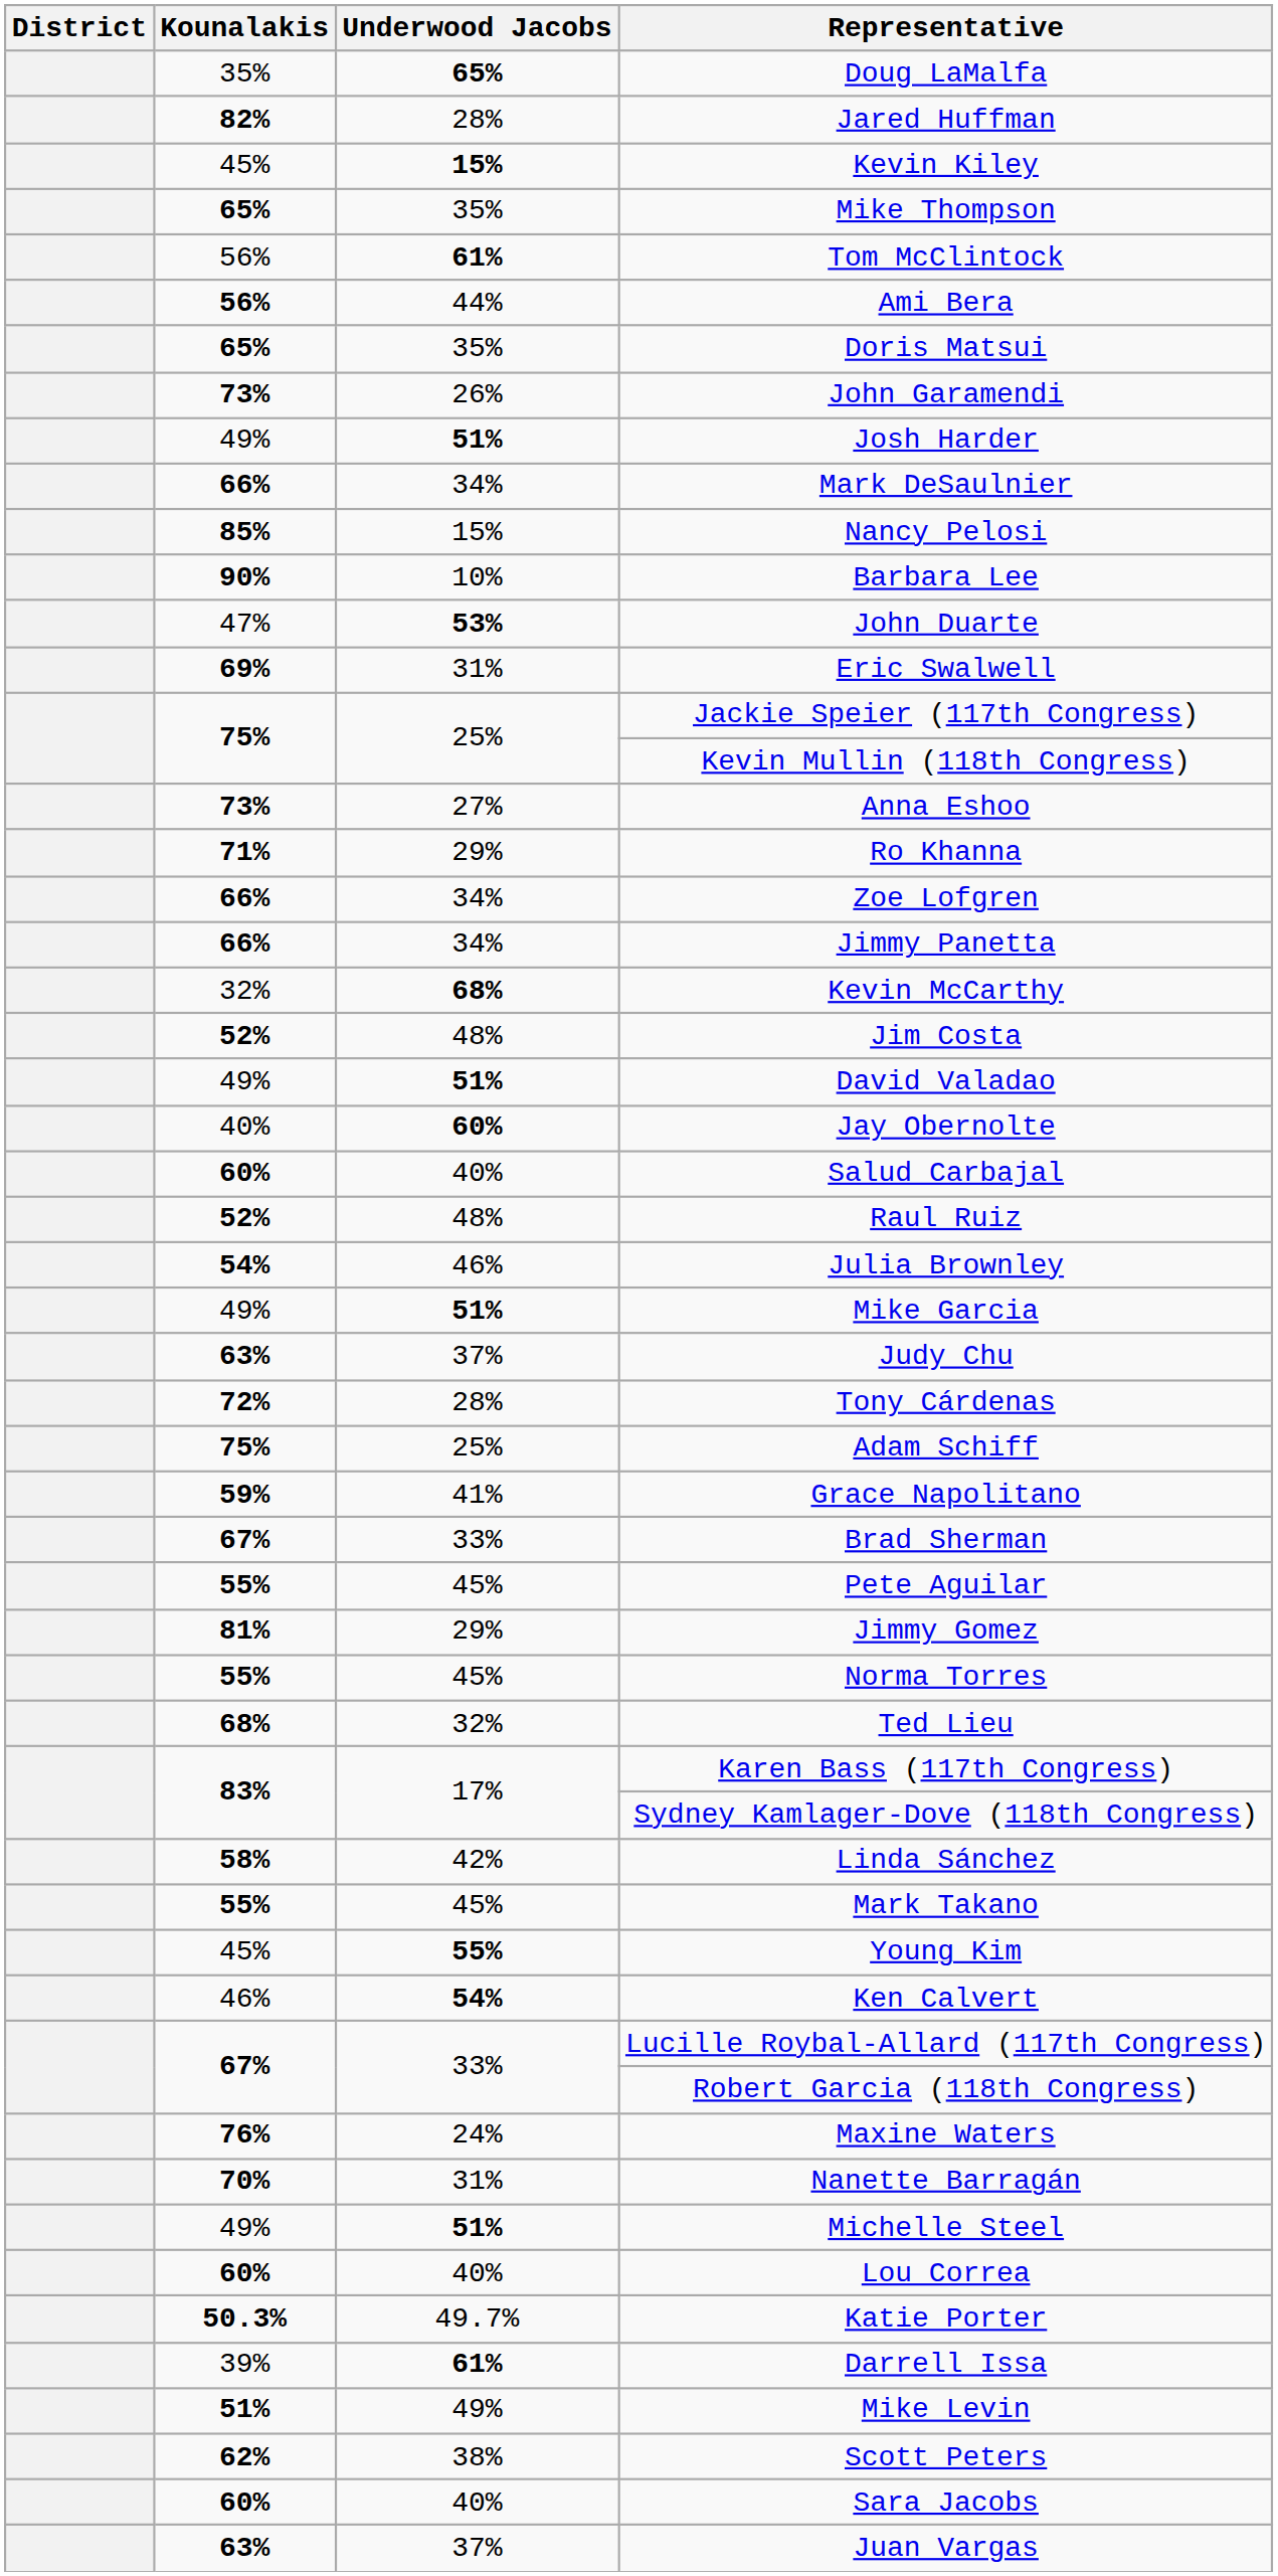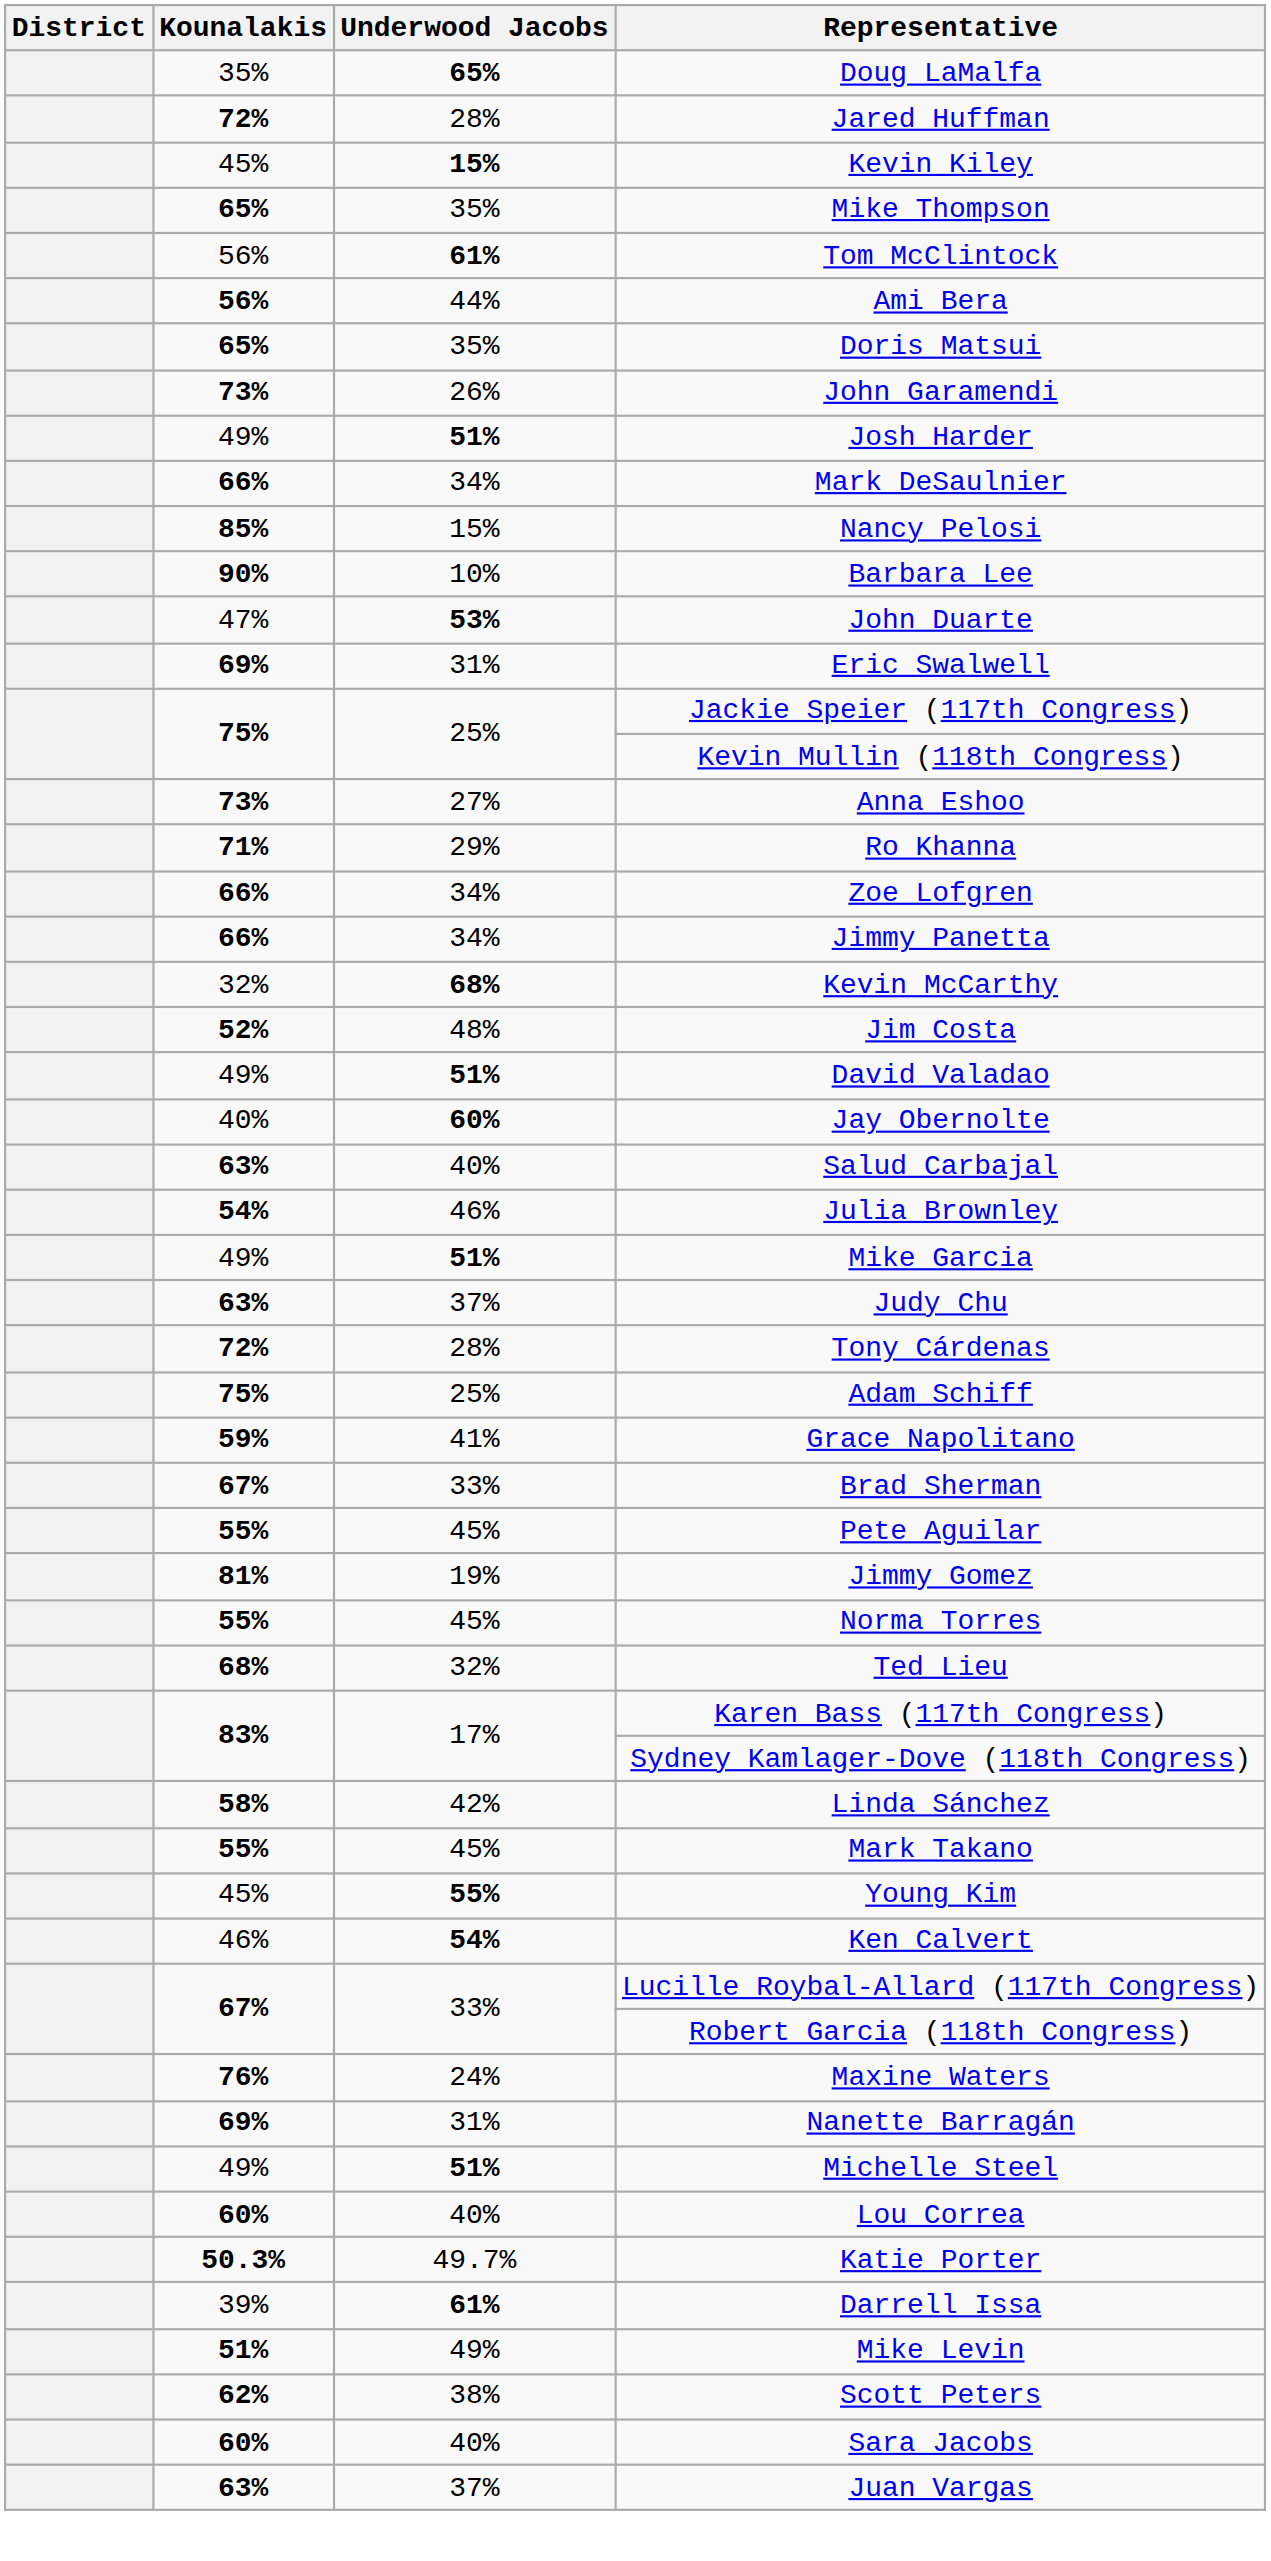 <table class="wikitable sortable">
 <tr>
 <th>District</th>
 <th>Kounalakis</th>
 <th>Underwood Jacobs</th>
 <th>Representative</th>
 </tr>
 <tr align=center>
 <th></th>
 <td>35%</td>
 <td><strong>65%</strong></td>
 <td><a href='#'>Doug LaMalfa</a></td>
 </tr>
 <tr align=center>
 <th></th>
-<td><strong>82%</strong></td>
+<td><strong>72%</strong></td>
 <td>28%</td>
 <td><a href='#'>Jared Huffman</a></td>
 </tr>
 <tr align=center>
 <th></th>
 <td>45%</td>
 <td><strong>15%</strong></td>
 <td><a href='#'>Kevin Kiley</a></td>
 </tr>
 <tr align=center>
 <th></th>
 <td><strong>65%</strong></td>
 <td>35%</td>
 <td><a href='#'>Mike Thompson</a></td>
 </tr>
 <tr align=center>
 <th></th>
 <td>56%</td>
 <td><strong>61%</strong></td>
 <td><a href='#'>Tom McClintock</a></td>
 </tr>
 <tr align=center>
 <th></th>
 <td><strong>56%</strong></td>
 <td>44%</td>
 <td><a href='#'>Ami Bera</a></td>
 </tr>
 <tr align=center>
 <th></th>
 <td><strong>65%</strong></td>
 <td>35%</td>
 <td><a href='#'>Doris Matsui</a></td>
 </tr>
 <tr align=center>
 <th></th>
 <td><strong>73%</strong></td>
 <td>26%</td>
 <td><a href='#'>John Garamendi</a></td>
 </tr>
 <tr align=center>
 <th></th>
 <td>49%</td>
 <td><strong>51%</strong></td>
 <td><a href='#'>Josh Harder</a></td>
 </tr>
 <tr align=center>
 <th></th>
 <td><strong>66%</strong></td>
 <td>34%</td>
 <td><a href='#'>Mark DeSaulnier</a></td>
 </tr>
 <tr align=center>
 <th></th>
 <td><strong>85%</strong></td>
 <td>15%</td>
 <td><a href='#'>Nancy Pelosi</a></td>
 </tr>
 <tr align=center>
 <th></th>
 <td><strong>90%</strong></td>
 <td>10%</td>
 <td><a href='#'>Barbara Lee</a></td>
 </tr>
 <tr align=center>
 <th></th>
 <td>47%</td>
 <td><strong>53%</strong></td>
 <td><a href='#'>John Duarte</a></td>
 </tr>
 <tr align=center>
 <th></th>
 <td><strong>69%</strong></td>
 <td>31%</td>
 <td><a href='#'>Eric Swalwell</a></td>
 </tr>
 <tr align=center>
 <th rowspan=2 ></th>
 <td rowspan=2><strong>75%</strong></td>
 <td rowspan=2>25%</td>
 <td><a href='#'>Jackie Speier</a> (<a href='#'>117th Congress</a>)</td>
 </tr>
 <tr align=center>
 <td><a href='#'>Kevin Mullin</a> (<a href='#'>118th Congress</a>)</td>
 </tr>
 <tr align=center>
 <th></th>
 <td><strong>73%</strong></td>
 <td>27%</td>
 <td><a href='#'>Anna Eshoo</a></td>
 </tr>
 <tr align=center>
 <th></th>
 <td><strong>71%</strong></td>
 <td>29%</td>
 <td><a href='#'>Ro Khanna</a></td>
 </tr>
 <tr align=center>
 <th></th>
 <td><strong>66%</strong></td>
 <td>34%</td>
 <td><a href='#'>Zoe Lofgren</a></td>
 </tr>
 <tr align=center>
 <th></th>
 <td><strong>66%</strong></td>
 <td>34%</td>
 <td><a href='#'>Jimmy Panetta</a></td>
 </tr>
 <tr align=center>
 <th></th>
 <td>32%</td>
 <td><strong>68%</strong></td>
 <td><a href='#'>Kevin McCarthy</a></td>
 </tr>
 <tr align=center>
 <th></th>
 <td><strong>52%</strong></td>
 <td>48%</td>
 <td><a href='#'>Jim Costa</a></td>
 </tr>
 <tr align=center>
 <th></th>
 <td>49%</td>
 <td><strong>51%</strong></td>
 <td><a href='#'>David Valadao</a></td>
 </tr>
 <tr align=center>
 <th></th>
 <td>40%</td>
 <td><strong>60%</strong></td>
 <td><a href='#'>Jay Obernolte</a></td>
 </tr>
 <tr align=center>
 <th></th>
-<td><strong>60%</strong></td>
+<td><strong>63%</strong></td>
 <td>40%</td>
 <td><a href='#'>Salud Carbajal</a></td>
-</tr>
-<tr align=center>
-<th></th>
-<td><strong>52%</strong></td>
-<td>48%</td>
-<td><a href='#'>Raul Ruiz</a></td>
 </tr>
 <tr align=center>
 <th></th>
 <td><strong>54%</strong></td>
 <td>46%</td>
 <td><a href='#'>Julia Brownley</a></td>
 </tr>
 <tr align=center>
 <th></th>
 <td>49%</td>
 <td><strong>51%</strong></td>
 <td><a href='#'>Mike Garcia</a></td>
 </tr>
 <tr align=center>
 <th></th>
 <td><strong>63%</strong></td>
 <td>37%</td>
 <td><a href='#'>Judy Chu</a></td>
 </tr>
 <tr align=center>
 <th></th>
 <td><strong>72%</strong></td>
 <td>28%</td>
 <td><a href='#'>Tony Cárdenas</a></td>
 </tr>
 <tr align=center>
 <th></th>
 <td><strong>75%</strong></td>
 <td>25%</td>
 <td><a href='#'>Adam Schiff</a></td>
 </tr>
 <tr align=center>
 <th></th>
 <td><strong>59%</strong></td>
 <td>41%</td>
 <td><a href='#'>Grace Napolitano</a></td>
 </tr>
 <tr align=center>
 <th></th>
 <td><strong>67%</strong></td>
 <td>33%</td>
 <td><a href='#'>Brad Sherman</a></td>
 </tr>
 <tr align=center>
 <th></th>
 <td><strong>55%</strong></td>
 <td>45%</td>
 <td><a href='#'>Pete Aguilar</a></td>
 </tr>
 <tr align=center>
 <th></th>
 <td><strong>81%</strong></td>
-<td>29%</td>
+<td>19%</td>
 <td><a href='#'>Jimmy Gomez</a></td>
 </tr>
 <tr align=center>
 <th></th>
 <td><strong>55%</strong></td>
 <td>45%</td>
 <td><a href='#'>Norma Torres</a></td>
 </tr>
 <tr align=center>
 <th></th>
 <td><strong>68%</strong></td>
 <td>32%</td>
 <td><a href='#'>Ted Lieu</a></td>
 </tr>
 <tr align=center>
 <th rowspan=2 ></th>
 <td rowspan=2><strong>83%</strong></td>
 <td rowspan=2>17%</td>
 <td><a href='#'>Karen Bass</a> (<a href='#'>117th Congress</a>)</td>
 </tr>
 <tr align=center>
 <td><a href='#'>Sydney Kamlager-Dove</a> (<a href='#'>118th Congress</a>)</td>
 </tr>
 <tr align=center>
 <th></th>
 <td><strong>58%</strong></td>
 <td>42%</td>
 <td><a href='#'>Linda Sánchez</a></td>
 </tr>
 <tr align=center>
 <th></th>
 <td><strong>55%</strong></td>
 <td>45%</td>
 <td><a href='#'>Mark Takano</a></td>
 </tr>
 <tr align=center>
 <th></th>
 <td>45%</td>
 <td><strong>55%</strong></td>
 <td><a href='#'>Young Kim</a></td>
 </tr>
 <tr align=center>
 <th></th>
 <td>46%</td>
 <td><strong>54%</strong></td>
 <td><a href='#'>Ken Calvert</a></td>
 </tr>
 <tr align=center>
 <th rowspan=2 ></th>
 <td rowspan=2><strong>67%</strong></td>
 <td rowspan=2>33%</td>
 <td><a href='#'>Lucille Roybal-Allard</a> (<a href='#'>117th Congress</a>)</td>
 </tr>
 <tr align=center>
 <td><a href='#'>Robert Garcia</a> (<a href='#'>118th Congress</a>)</td>
 </tr>
 <tr align=center>
 <th></th>
 <td><strong>76%</strong></td>
 <td>24%</td>
 <td><a href='#'>Maxine Waters</a></td>
 </tr>
 <tr align=center>
 <th></th>
-<td><strong>70%</strong></td>
+<td><strong>69%</strong></td>
 <td>31%</td>
 <td><a href='#'>Nanette Barragán</a></td>
 </tr>
 <tr align=center>
 <th></th>
 <td>49%</td>
 <td><strong>51%</strong></td>
 <td><a href='#'>Michelle Steel</a></td>
 </tr>
 <tr align=center>
 <th></th>
 <td><strong>60%</strong></td>
 <td>40%</td>
 <td><a href='#'>Lou Correa</a></td>
 </tr>
 <tr align=center>
 <th></th>
 <td><strong>50.3%</strong></td>
 <td>49.7%</td>
 <td><a href='#'>Katie Porter</a></td>
 </tr>
 <tr align=center>
 <th></th>
 <td>39%</td>
 <td><strong>61%</strong></td>
 <td><a href='#'>Darrell Issa</a></td>
 </tr>
 <tr align=center>
 <th></th>
 <td><strong>51%</strong></td>
 <td>49%</td>
 <td><a href='#'>Mike Levin</a></td>
 </tr>
 <tr align=center>
 <th></th>
 <td><strong>62%</strong></td>
 <td>38%</td>
 <td><a href='#'>Scott Peters</a></td>
 </tr>
 <tr align=center>
 <th></th>
 <td><strong>60%</strong></td>
 <td>40%</td>
 <td><a href='#'>Sara Jacobs</a></td>
 </tr>
 <tr align=center>
 <th></th>
 <td><strong>63%</strong></td>
 <td>37%</td>
 <td><a href='#'>Juan Vargas</a></td>
 </tr>
 </table>
